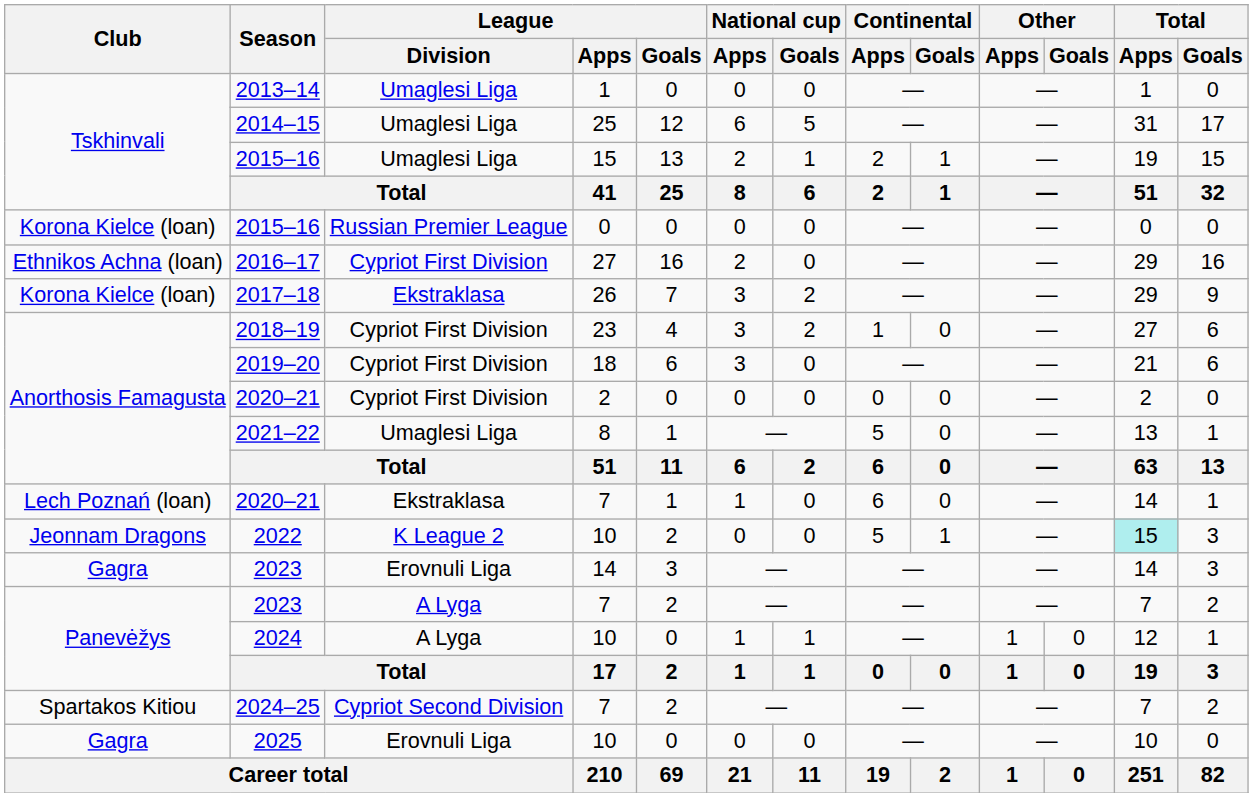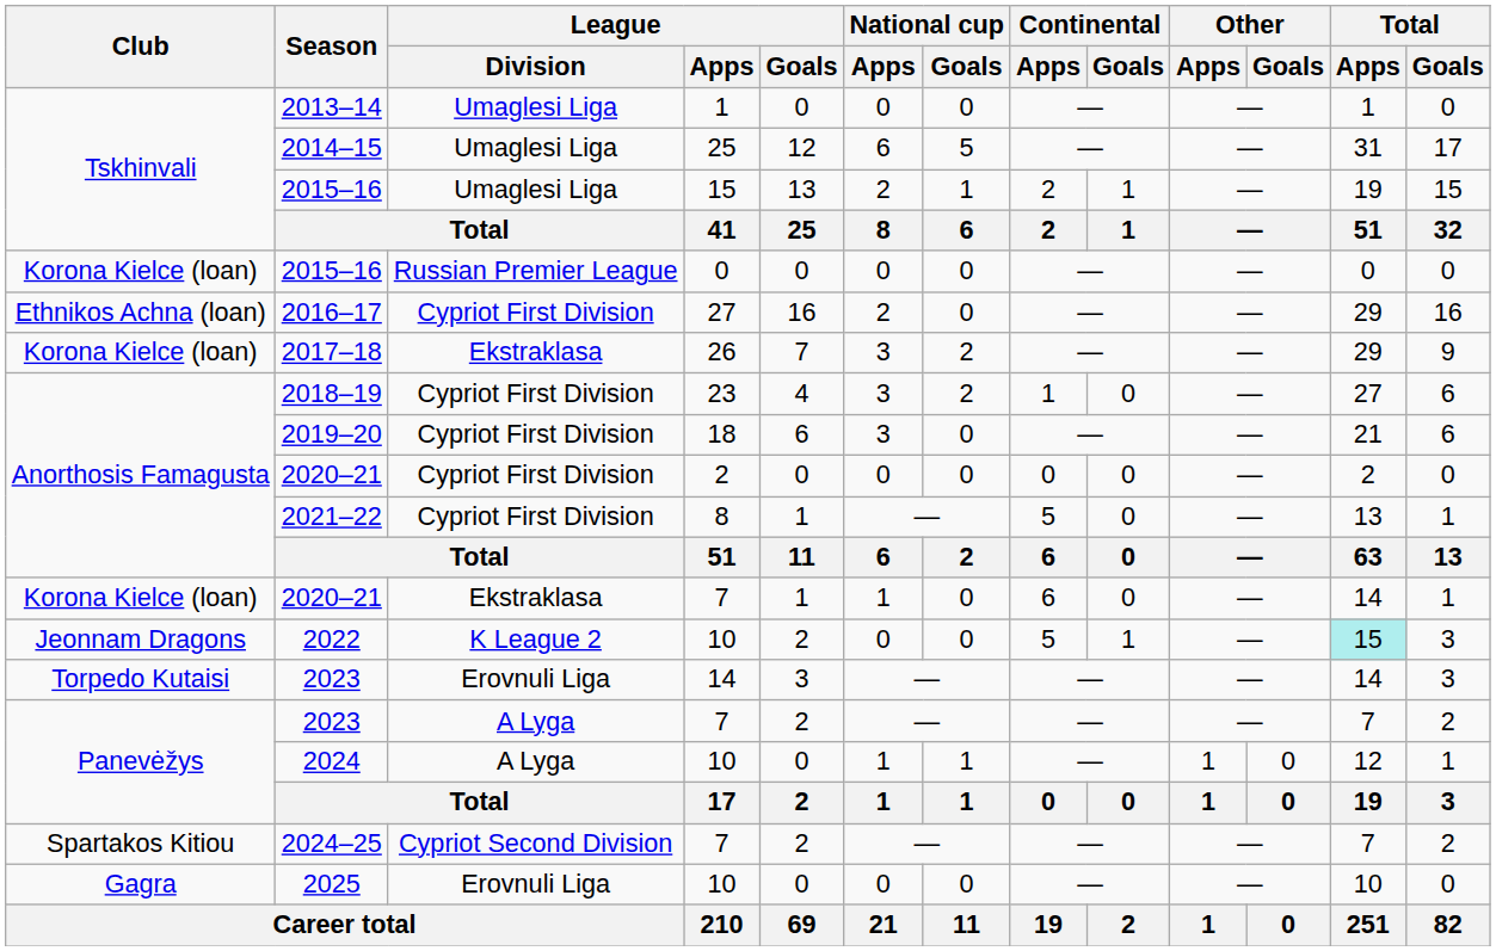 <table class="wikitable" style="text-align:center">
 <tr>
 <th rowspan="2">Club</th>
 <th rowspan="2">Season</th>
 <th colspan="3">League</th>
 <th colspan="2">National cup</th>
 <th colspan="2">Continental</th>
 <th colspan="2">Other</th>
 <th colspan="2">Total</th>
 </tr>
 <tr>
 <th>Division</th>
 <th>Apps</th>
 <th>Goals</th>
 <th>Apps</th>
 <th>Goals</th>
 <th>Apps</th>
 <th>Goals</th>
 <th>Apps</th>
 <th>Goals</th>
 <th>Apps</th>
 <th>Goals</th>
 </tr>
 <tr>
 <td rowspan="4"><a href='#'>Tskhinvali</a></td>
 <td><a href='#'>2013–14</a></td>
 <td><a href='#'>Umaglesi Liga</a></td>
 <td>1</td>
 <td>0</td>
 <td>0</td>
 <td>0</td>
 <td colspan="2">—</td>
 <td colspan="2">—</td>
 <td>1</td>
 <td>0</td>
 </tr>
 <tr>
 <td><a href='#'>2014–15</a></td>
 <td>Umaglesi Liga</td>
 <td>25</td>
 <td>12</td>
 <td>6</td>
 <td>5</td>
 <td colspan="2">—</td>
 <td colspan="2">—</td>
 <td>31</td>
 <td>17</td>
 </tr>
 <tr>
 <td><a href='#'>2015–16</a></td>
 <td>Umaglesi Liga</td>
 <td>15</td>
 <td>13</td>
 <td>2</td>
 <td>1</td>
 <td>2</td>
 <td>1</td>
 <td colspan="2">—</td>
 <td>19</td>
 <td>15</td>
 </tr>
 <tr>
 <th colspan="2">Total</th>
 <th>41</th>
 <th>25</th>
 <th>8</th>
 <th>6</th>
 <th>2</th>
 <th>1</th>
 <th colspan="2">—</th>
 <th>51</th>
 <th>32</th>
 </tr>
 <tr>
 <td><a href='#'>Korona Kielce</a> (loan)</td>
 <td><a href='#'>2015–16</a></td>
 <td><a href='#'>Russian Premier League</a></td>
 <td>0</td>
 <td>0</td>
 <td>0</td>
 <td>0</td>
 <td colspan="2">—</td>
 <td colspan="2">—</td>
 <td>0</td>
 <td>0</td>
 </tr>
 <tr>
 <td><a href='#'>Ethnikos Achna</a> (loan)</td>
 <td><a href='#'>2016–17</a></td>
 <td><a href='#'>Cypriot First Division</a></td>
 <td>27</td>
 <td>16</td>
 <td>2</td>
 <td>0</td>
 <td colspan="2">—</td>
 <td colspan="2">—</td>
 <td>29</td>
 <td>16</td>
 </tr>
 <tr>
 <td><a href='#'>Korona Kielce</a> (loan)</td>
 <td><a href='#'>2017–18</a></td>
 <td><a href='#'>Ekstraklasa</a></td>
 <td>26</td>
 <td>7</td>
 <td>3</td>
 <td>2</td>
 <td colspan="2">—</td>
 <td colspan="2">—</td>
 <td>29</td>
 <td>9</td>
 </tr>
 <tr>
 <td rowspan="5"><a href='#'>Anorthosis Famagusta</a></td>
 <td><a href='#'>2018–19</a></td>
 <td>Cypriot First Division</td>
 <td>23</td>
 <td>4</td>
 <td>3</td>
 <td>2</td>
 <td>1</td>
 <td>0</td>
 <td colspan="2">—</td>
 <td>27</td>
 <td>6</td>
 </tr>
 <tr>
 <td><a href='#'>2019–20</a></td>
 <td>Cypriot First Division</td>
 <td>18</td>
 <td>6</td>
 <td>3</td>
 <td>0</td>
 <td colspan="2">—</td>
 <td colspan="2">—</td>
 <td>21</td>
 <td>6</td>
 </tr>
 <tr>
 <td><a href='#'>2020–21</a></td>
 <td>Cypriot First Division</td>
 <td>2</td>
 <td>0</td>
 <td>0</td>
 <td>0</td>
 <td>0</td>
 <td>0</td>
 <td colspan="2">—</td>
 <td>2</td>
 <td>0</td>
 </tr>
 <tr>
 <td><a href='#'>2021–22</a></td>
-<td>Umaglesi Liga</td>
+<td>Cypriot First Division</td>
 <td>8</td>
 <td>1</td>
 <td colspan="2">—</td>
 <td>5</td>
 <td>0</td>
 <td colspan="2">—</td>
 <td>13</td>
 <td>1</td>
 </tr>
 <tr>
 <th colspan="2">Total</th>
 <th>51</th>
 <th>11</th>
 <th>6</th>
 <th>2</th>
 <th>6</th>
 <th>0</th>
 <th colspan="2">—</th>
 <th>63</th>
 <th>13</th>
 </tr>
 <tr>
-<td><a href='#'>Lech Poznań</a> (loan)</td>
+<td><a href='#'>Korona Kielce</a> (loan)</td>
 <td><a href='#'>2020–21</a></td>
 <td>Ekstraklasa</td>
 <td>7</td>
 <td>1</td>
 <td>1</td>
 <td>0</td>
 <td>6</td>
 <td>0</td>
 <td colspan="2">—</td>
 <td>14</td>
 <td>1</td>
 </tr>
 <tr>
 <td><a href='#'>Jeonnam Dragons</a></td>
 <td><a href='#'>2022</a></td>
 <td><a href='#'>K League 2</a></td>
 <td>10</td>
 <td>2</td>
 <td>0</td>
 <td>0</td>
 <td>5</td>
 <td>1</td>
 <td colspan="2">—</td>
 <td style="background: paleturquoise;">15</td>
 <td>3</td>
 </tr>
 <tr>
-<td><a href='#'>Gagra</a></td>
+<td><a href='#'>Torpedo Kutaisi</a></td>
 <td><a href='#'>2023</a></td>
 <td>Erovnuli Liga</td>
 <td>14</td>
 <td>3</td>
 <td colspan="2">—</td>
 <td colspan="2">—</td>
 <td colspan="2">—</td>
 <td>14</td>
 <td>3</td>
 </tr>
 <tr>
 <td rowspan="3"><a href='#'>Panevėžys</a></td>
 <td><a href='#'>2023</a></td>
 <td><a href='#'>A Lyga</a></td>
 <td>7</td>
 <td>2</td>
 <td colspan="2">—</td>
 <td colspan="2">—</td>
 <td colspan="2">—</td>
 <td>7</td>
 <td>2</td>
 </tr>
 <tr>
 <td><a href='#'>2024</a></td>
 <td>A Lyga</td>
 <td>10</td>
 <td>0</td>
 <td>1</td>
 <td>1</td>
 <td colspan="2">—</td>
 <td>1</td>
 <td>0</td>
 <td>12</td>
 <td>1</td>
 </tr>
 <tr>
 <th colspan="2">Total</th>
 <th>17</th>
 <th>2</th>
 <th>1</th>
 <th>1</th>
 <th>0</th>
 <th>0</th>
 <th>1</th>
 <th>0</th>
 <th>19</th>
 <th>3</th>
 </tr>
 <tr>
 <td>Spartakos Kitiou</td>
 <td><a href='#'>2024–25</a></td>
 <td><a href='#'>Cypriot Second Division</a></td>
 <td>7</td>
 <td>2</td>
 <td colspan="2">—</td>
 <td colspan="2">—</td>
 <td colspan="2">—</td>
 <td>7</td>
 <td>2</td>
 </tr>
 <tr>
 <td><a href='#'>Gagra</a></td>
 <td><a href='#'>2025</a></td>
 <td>Erovnuli Liga</td>
 <td>10</td>
 <td>0</td>
 <td>0</td>
 <td>0</td>
 <td colspan="2">—</td>
 <td colspan="2">—</td>
 <td>10</td>
 <td>0</td>
 </tr>
 <tr>
 <th colspan="3">Career total</th>
 <th>210</th>
 <th>69</th>
 <th>21</th>
 <th>11</th>
 <th>19</th>
 <th>2</th>
 <th>1</th>
 <th>0</th>
 <th>251</th>
 <th>82</th>
 </tr>
 </table>
